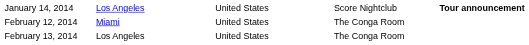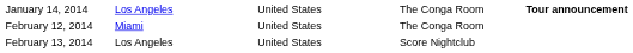 <table cellpadding="2" style="border: 0px solid darkgray; font-size:90%">
 <tr>
 <th width="150"></th>
 <th width="200"></th>
 <th width="200"></th>
 <th width="175"></th>
 <th width="600"></th>
 </tr>
 <tr border="0">
 <td>January 14, 2014</td>
 <td><a href='#'>Los Angeles</a></td>
 <td>United States</td>
-<td>Score Nightclub</td>
+<td>The Conga Room</td>
 <td><strong>Tour announcement</strong></td>
 </tr>
 <tr>
 <td>February 12, 2014</td>
 <td><a href='#'>Miami</a></td>
 <td>United States</td>
 <td>The Conga Room</td>
 <td></td>
 </tr>
 <tr>
 <td>February 13, 2014</td>
 <td>Los Angeles</td>
 <td>United States</td>
-<td>The Conga Room</td>
+<td>Score Nightclub</td>
 <td></td>
 </tr>
 </table>
